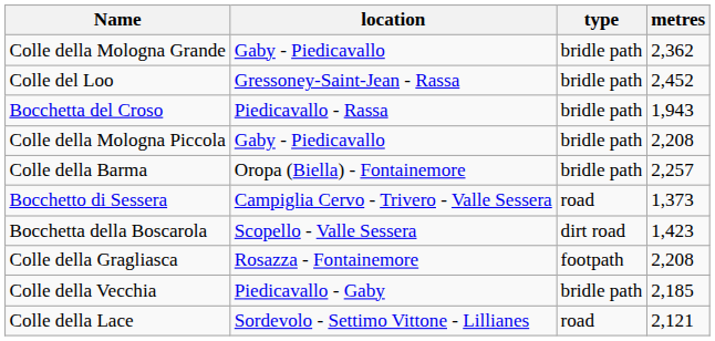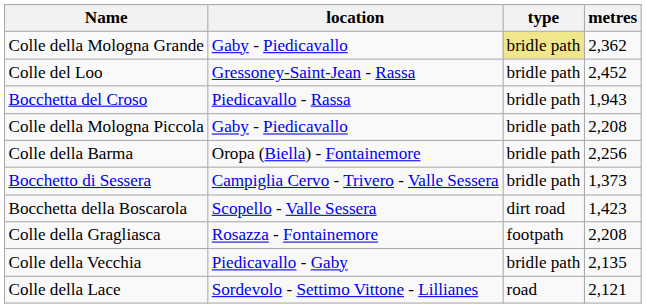 <table class="wikitable sortable">
 <tr>
 <th>Name</th>
 <th>location</th>
 <th>type</th>
 <th>metres</th>
 </tr>
 <tr>
 <td>Colle della Mologna Grande</td>
 <td><a href='#'>Gaby</a> - <a href='#'>Piedicavallo</a></td>
-<td>bridle path</td>
+<td style="background: khaki;">bridle path</td>
 <td>2,362</td>
 </tr>
 <tr>
 <td>Colle del Loo</td>
 <td><a href='#'>Gressoney-Saint-Jean</a> - <a href='#'>Rassa</a></td>
 <td>bridle path</td>
 <td>2,452</td>
 </tr>
 <tr>
 <td><a href='#'>Bocchetta del Croso</a></td>
 <td><a href='#'>Piedicavallo</a> - <a href='#'>Rassa</a></td>
 <td>bridle path</td>
 <td>1,943</td>
 </tr>
 <tr>
 <td>Colle della Mologna Piccola</td>
 <td><a href='#'>Gaby</a> - <a href='#'>Piedicavallo</a></td>
 <td>bridle path</td>
 <td>2,208</td>
 </tr>
 <tr>
 <td>Colle della Barma</td>
 <td>Oropa (<a href='#'>Biella</a>) - <a href='#'>Fontainemore</a></td>
 <td>bridle path</td>
-<td>2,257</td>
+<td>2,256</td>
 </tr>
 <tr>
 <td><a href='#'>Bocchetto di Sessera</a></td>
 <td><a href='#'>Campiglia Cervo</a> - <a href='#'>Trivero</a> - <a href='#'>Valle Sessera</a></td>
-<td>road</td>
+<td>bridle path</td>
 <td>1,373</td>
 </tr>
 <tr>
 <td>Bocchetta della Boscarola</td>
 <td><a href='#'>Scopello</a> - <a href='#'>Valle Sessera</a></td>
 <td>dirt road</td>
 <td>1,423</td>
 </tr>
 <tr>
 <td>Colle della Gragliasca</td>
 <td><a href='#'>Rosazza</a> - <a href='#'>Fontainemore</a></td>
 <td>footpath</td>
 <td>2,208</td>
 </tr>
 <tr>
 <td>Colle della Vecchia</td>
 <td><a href='#'>Piedicavallo</a> - <a href='#'>Gaby</a></td>
 <td>bridle path</td>
-<td>2,185</td>
+<td>2,135</td>
 </tr>
 <tr>
 <td>Colle della Lace</td>
 <td><a href='#'>Sordevolo</a> - <a href='#'>Settimo Vittone</a> - <a href='#'>Lillianes</a></td>
 <td>road</td>
 <td>2,121</td>
 </tr>
 </table>
